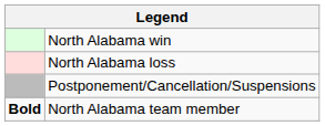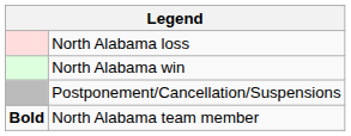 <table class="wikitable" style="font-size:90%">
 <tr>
 <th colspan="2">Legend</th>
 </tr>
 <tr>
+<td bgcolor="#ffdddd"> </td>
+<td>North Alabama loss</td>
+</tr>
+<tr>
 <td bgcolor="#ddffdd"> </td>
 <td>North Alabama win</td>
-</tr>
-<tr>
-<td bgcolor="#ffdddd"> </td>
-<td>North Alabama loss</td>
 </tr>
 <tr>
 <td bgcolor="#bbbbbb"> </td>
 <td>Postponement/Cancellation/Suspensions</td>
 </tr>
 <tr>
 <td><strong>Bold</strong></td>
 <td>North Alabama team member</td>
 </tr>
 </table>
